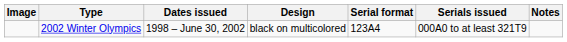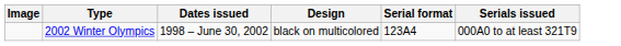 <table class="wikitable">
 <tr>
 <th>Image</th>
 <th>Type</th>
 <th>Dates issued</th>
 <th>Design</th>
 <th>Serial format</th>
 <th>Serials issued</th>
-<th>Notes</th>
 </tr>
 <tr>
 <td></td>
 <td><a href='#'>2002 Winter Olympics</a></td>
 <td>1998 – June 30, 2002</td>
 <td>black on multicolored</td>
 <td>123A4</td>
 <td>000A0 to at least 321T9</td>
-<td></td>
 </tr>
 </table>
